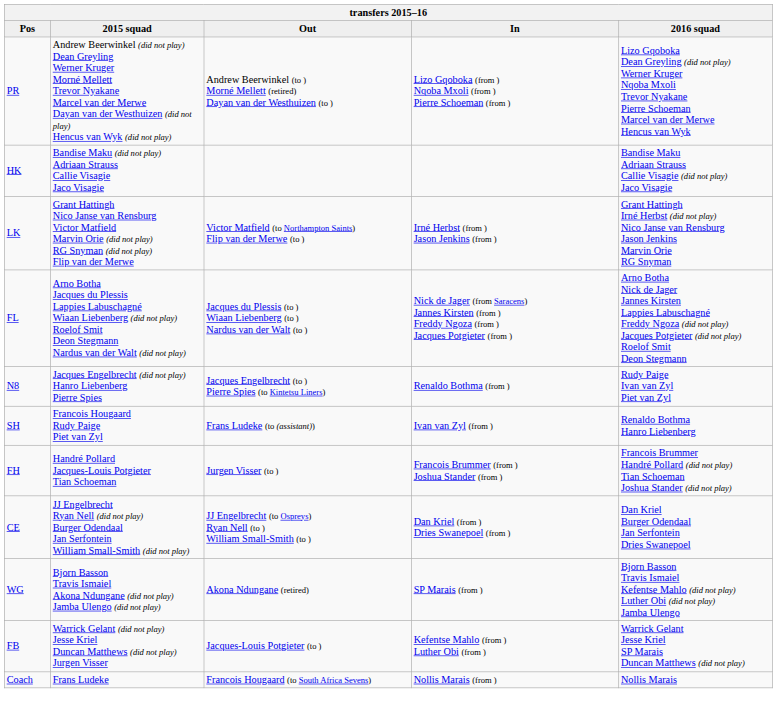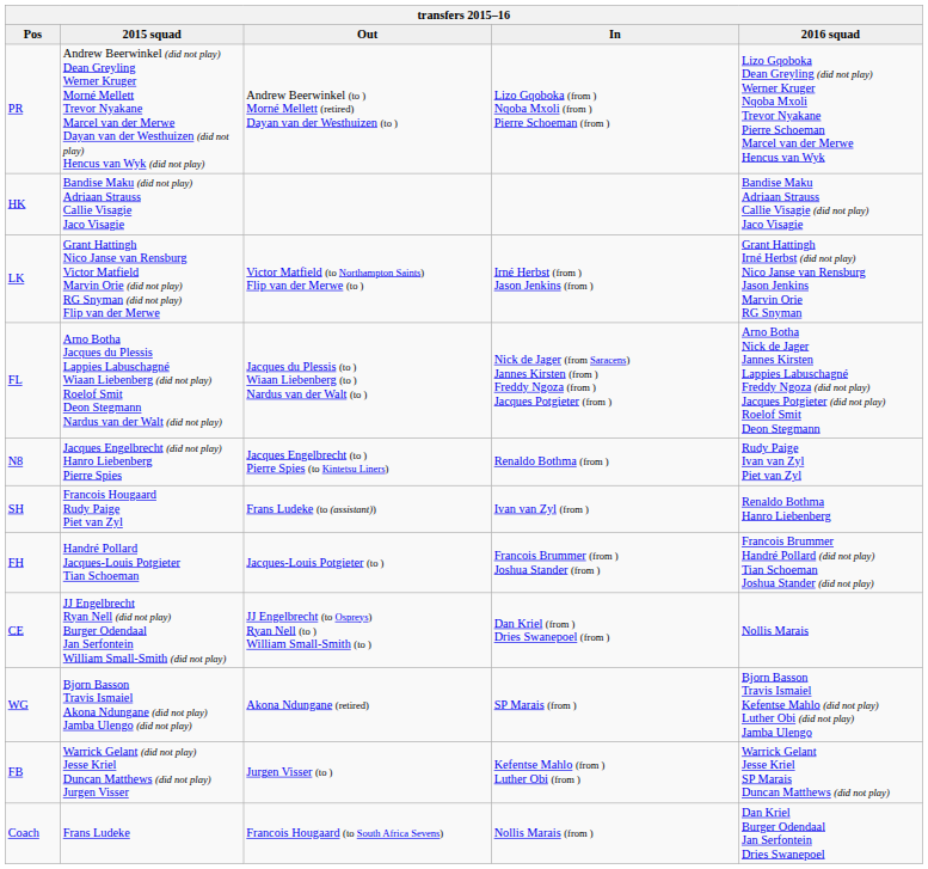 <table class="wikitable" style="text-align: left; width:95%">
 <tr>
 <th colspan="100%" style="text-align:center;"><strong> transfers 2015–16</strong></th>
 </tr>
 <tr>
 <th style="background:#efefef; width:6%;">Pos</th>
 <th style="background:#efefef; width:20%;">2015 squad</th>
 <th style="background:#efefef; width:27%;">Out</th>
 <th style="background:#efefef; width:27%;">In</th>
 <th style="background:#efefef; width:20%;">2016 squad</th>
 </tr>
 <tr>
 <td><a href='#'>PR</a></td>
 <td> Andrew Beerwinkel <small><em>(did not play)</em></small><br><a href='#'>Dean Greyling</a><br><a href='#'>Werner Kruger</a><br><a href='#'>Morné Mellett</a><br><a href='#'>Trevor Nyakane</a><br><a href='#'>Marcel van der Merwe</a><br><a href='#'>Dayan van der Westhuizen</a> <small><em>(did not play)</em></small><br><a href='#'>Hencus van Wyk</a> <small><em>(did not play)</em></small></td>
 <td>  Andrew Beerwinkel <small>(to )</small><br> <a href='#'>Morné Mellett</a> <small>(retired)</small><br> <a href='#'>Dayan van der Westhuizen</a> <small>(to )</small></td>
 <td>  <a href='#'>Lizo Gqoboka</a> <small>(from )</small><br> <a href='#'>Nqoba Mxoli</a> <small>(from )</small><br> <a href='#'>Pierre Schoeman</a> <small>(from )</small></td>
 <td> <a href='#'>Lizo Gqoboka</a><br><a href='#'>Dean Greyling</a> <small><em>(did not play)</em></small><br><a href='#'>Werner Kruger</a><br><a href='#'>Nqoba Mxoli</a><br><a href='#'>Trevor Nyakane</a><br><a href='#'>Pierre Schoeman</a><br><a href='#'>Marcel van der Merwe</a><br><a href='#'>Hencus van Wyk</a></td>
 </tr>
 <tr>
 <td><a href='#'>HK</a></td>
 <td> <a href='#'>Bandise Maku</a> <small><em>(did not play)</em></small><br><a href='#'>Adriaan Strauss</a><br><a href='#'>Callie Visagie</a><br><a href='#'>Jaco Visagie</a></td>
 <td></td>
 <td></td>
 <td> <a href='#'>Bandise Maku</a><br><a href='#'>Adriaan Strauss</a><br><a href='#'>Callie Visagie</a> <small><em>(did not play)</em></small><br><a href='#'>Jaco Visagie</a></td>
 </tr>
 <tr>
 <td><a href='#'>LK</a></td>
 <td> <a href='#'>Grant Hattingh</a><br><a href='#'>Nico Janse van Rensburg</a><br><a href='#'>Victor Matfield</a><br><a href='#'>Marvin Orie</a> <small><em>(did not play)</em></small><br><a href='#'>RG Snyman</a> <small><em>(did not play)</em></small><br><a href='#'>Flip van der Merwe</a></td>
 <td>  <a href='#'>Victor Matfield</a> <small>(to  <a href='#'>Northampton Saints</a>)</small><br> <a href='#'>Flip van der Merwe</a> <small>(to )</small></td>
 <td>  <a href='#'>Irné Herbst</a> <small>(from )</small><br> <a href='#'>Jason Jenkins</a> <small>(from )</small></td>
 <td> <a href='#'>Grant Hattingh</a><br><a href='#'>Irné Herbst</a> <small><em>(did not play)</em></small><br><a href='#'>Nico Janse van Rensburg</a><br><a href='#'>Jason Jenkins</a><br><a href='#'>Marvin Orie</a><br><a href='#'>RG Snyman</a></td>
 </tr>
 <tr>
 <td><a href='#'>FL</a></td>
 <td> <a href='#'>Arno Botha</a><br><a href='#'>Jacques du Plessis</a><br><a href='#'>Lappies Labuschagné</a><br><a href='#'>Wiaan Liebenberg</a> <small><em>(did not play)</em></small><br><a href='#'>Roelof Smit</a><br><a href='#'>Deon Stegmann</a><br><a href='#'>Nardus van der Walt</a> <small><em>(did not play)</em></small></td>
 <td>  <a href='#'>Jacques du Plessis</a> <small>(to )</small><br> <a href='#'>Wiaan Liebenberg</a> <small>(to )</small><br> <a href='#'>Nardus van der Walt</a> <small>(to )</small></td>
 <td>  <a href='#'>Nick de Jager</a> <small>(from  <a href='#'>Saracens</a>)</small><br> <a href='#'>Jannes Kirsten</a> <small>(from )</small><br> <a href='#'>Freddy Ngoza</a> <small>(from )</small> <br>  <a href='#'>Jacques Potgieter</a> <small>(from )</small></td>
 <td> <a href='#'>Arno Botha</a><br><a href='#'>Nick de Jager</a><br><a href='#'>Jannes Kirsten</a><br><a href='#'>Lappies Labuschagné</a><br><a href='#'>Freddy Ngoza</a> <small><em>(did not play)</em></small><br><a href='#'>Jacques Potgieter</a> <small><em>(did not play)</em></small><br><a href='#'>Roelof Smit</a><br><a href='#'>Deon Stegmann</a></td>
 </tr>
 <tr>
 <td><a href='#'>N8</a></td>
 <td> <a href='#'>Jacques Engelbrecht</a> <small><em>(did not play)</em></small><br><a href='#'>Hanro Liebenberg</a><br><a href='#'>Pierre Spies</a></td>
 <td>  <a href='#'>Jacques Engelbrecht</a> <small>(to )</small><br> <a href='#'>Pierre Spies</a> <small>(to  <a href='#'>Kintetsu Liners</a>)</small></td>
 <td>  <a href='#'>Renaldo Bothma</a> <small>(from )</small></td>
 <td> <a href='#'>Rudy Paige</a><br><a href='#'>Ivan van Zyl</a><br><a href='#'>Piet van Zyl</a></td>
 </tr>
 <tr>
 <td><a href='#'>SH</a></td>
 <td> <a href='#'>Francois Hougaard</a><br><a href='#'>Rudy Paige</a><br><a href='#'>Piet van Zyl</a></td>
 <td>  <a href='#'>Frans Ludeke</a> <small>(to  <em>(assistant)</em>)</small></td>
 <td>  <a href='#'>Ivan van Zyl</a> <small>(from )</small></td>
 <td> <a href='#'>Renaldo Bothma</a><br><a href='#'>Hanro Liebenberg</a></td>
 </tr>
 <tr>
 <td><a href='#'>FH</a></td>
 <td> <a href='#'>Handré Pollard</a><br><a href='#'>Jacques-Louis Potgieter</a><br><a href='#'>Tian Schoeman</a></td>
-<td>  <a href='#'>Jurgen Visser</a> <small>(to )</small></td>
+<td>  <a href='#'>Jacques-Louis Potgieter</a> <small>(to )</small></td>
 <td>  <a href='#'>Francois Brummer</a> <small>(from )</small><br> <a href='#'>Joshua Stander</a> <small>(from )</small></td>
 <td> <a href='#'>Francois Brummer</a><br><a href='#'>Handré Pollard</a> <small><em>(did not play)</em></small><br><a href='#'>Tian Schoeman</a><br><a href='#'>Joshua Stander</a> <small><em>(did not play)</em></small></td>
 </tr>
 <tr>
 <td><a href='#'>CE</a></td>
 <td> <a href='#'>JJ Engelbrecht</a><br><a href='#'>Ryan Nell</a> <small><em>(did not play)</em></small><br><a href='#'>Burger Odendaal</a><br><a href='#'>Jan Serfontein</a><br><a href='#'>William Small-Smith</a> <small><em>(did not play)</em></small></td>
 <td>  <a href='#'>JJ Engelbrecht</a> <small>(to  <a href='#'>Ospreys</a>)</small><br> <a href='#'>Ryan Nell</a> <small>(to )</small><br> <a href='#'>William Small-Smith</a> <small>(to )</small></td>
 <td>  <a href='#'>Dan Kriel</a> <small>(from )</small><br> <a href='#'>Dries Swanepoel</a> <small>(from )</small></td>
-<td> <a href='#'>Dan Kriel</a><br><a href='#'>Burger Odendaal</a><br><a href='#'>Jan Serfontein</a><br><a href='#'>Dries Swanepoel</a></td>
+<td> <a href='#'>Nollis Marais</a></td>
 </tr>
 <tr>
 <td><a href='#'>WG</a></td>
 <td> <a href='#'>Bjorn Basson</a><br><a href='#'>Travis Ismaiel</a><br><a href='#'>Akona Ndungane</a> <small><em>(did not play)</em></small><br><a href='#'>Jamba Ulengo</a> <small><em>(did not play)</em></small></td>
 <td>  <a href='#'>Akona Ndungane</a> <small>(retired)</small></td>
 <td>  <a href='#'>SP Marais</a> <small>(from )</small></td>
 <td> <a href='#'>Bjorn Basson</a><br><a href='#'>Travis Ismaiel</a><br><a href='#'>Kefentse Mahlo</a> <small><em>(did not play)</em></small><br><a href='#'>Luther Obi</a> <small><em>(did not play)</em></small><br><a href='#'>Jamba Ulengo</a></td>
 </tr>
 <tr>
 <td><a href='#'>FB</a></td>
 <td> <a href='#'>Warrick Gelant</a> <small><em>(did not play)</em></small><br><a href='#'>Jesse Kriel</a><br><a href='#'>Duncan Matthews</a> <small><em>(did not play)</em></small><br><a href='#'>Jurgen Visser</a></td>
-<td>  <a href='#'>Jacques-Louis Potgieter</a> <small>(to )</small></td>
+<td>  <a href='#'>Jurgen Visser</a> <small>(to )</small></td>
 <td>  <a href='#'>Kefentse Mahlo</a> <small>(from )</small><br> <a href='#'>Luther Obi</a> <small>(from )</small></td>
 <td> <a href='#'>Warrick Gelant</a><br><a href='#'>Jesse Kriel</a><br><a href='#'>SP Marais</a><br><a href='#'>Duncan Matthews</a> <small><em>(did not play)</em></small></td>
 </tr>
 <tr>
 <td><a href='#'>Coach</a></td>
 <td> <a href='#'>Frans Ludeke</a></td>
 <td>  <a href='#'>Francois Hougaard</a> <small>(to <a href='#'>South Africa Sevens</a>)</small></td>
 <td>  <a href='#'>Nollis Marais</a> <small>(from )</small></td>
-<td> <a href='#'>Nollis Marais</a></td>
+<td> <a href='#'>Dan Kriel</a><br><a href='#'>Burger Odendaal</a><br><a href='#'>Jan Serfontein</a><br><a href='#'>Dries Swanepoel</a></td>
 </tr>
 </table>
